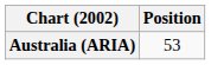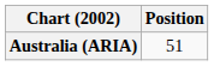 <table class="wikitable plainrowheaders">
 <tr>
 <th scope="col">Chart (2002)</th>
 <th scope="col">Position</th>
 </tr>
 <tr>
 <th scope="row">Australia (ARIA)</th>
-<td align="center">53</td>
+<td align="center">51</td>
 </tr>
 </table>
